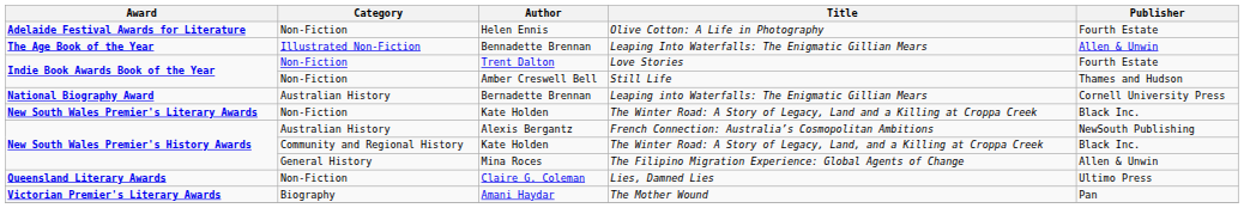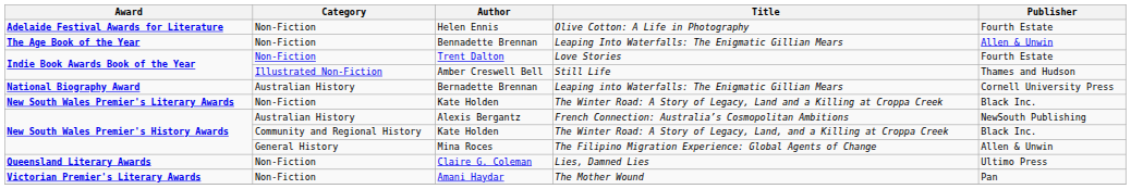 <table class="wikitable" width="100%">
 <tr>
 <th>Award</th>
 <th>Category</th>
 <th>Author</th>
 <th>Title</th>
 <th>Publisher</th>
 </tr>
 <tr>
 <td><strong><a href='#'>Adelaide Festival Awards for Literature</a></strong></td>
 <td>Non-Fiction</td>
 <td>Helen Ennis</td>
 <td><em>Olive Cotton: A Life in Photography</em></td>
 <td>Fourth Estate</td>
 </tr>
 <tr>
 <td><strong><a href='#'>The Age Book of the Year</a></strong></td>
-<td><a href='#'>Illustrated Non-Fiction</a></td>
+<td>Non-Fiction</td>
 <td>Bennadette Brennan</td>
 <td><em>Leaping Into Waterfalls: The Enigmatic Gillian Mears</em></td>
 <td><a href='#'>Allen & Unwin</a></td>
 </tr>
 <tr>
 <td rowspan=2><strong><a href='#'>Indie Book Awards Book of the Year</a></strong></td>
 <td><a href='#'>Non-Fiction</a></td>
 <td><a href='#'>Trent Dalton</a></td>
 <td><em>Love Stories</em></td>
 <td>Fourth Estate</td>
 </tr>
 <tr>
-<td>Non-Fiction</td>
+<td><a href='#'>Illustrated Non-Fiction</a></td>
 <td>Amber Creswell Bell</td>
 <td><em>Still Life</em></td>
 <td>Thames and Hudson</td>
 </tr>
 <tr>
 <td><strong><a href='#'>National Biography Award</a></strong></td>
 <td>Australian History</td>
 <td>Bernadette Brennan</td>
 <td><em>Leaping into Waterfalls: The Enigmatic Gillian Mears</em></td>
 <td>Cornell University Press</td>
 </tr>
 <tr>
 <td><strong><a href='#'>New South Wales Premier's Literary Awards</a></strong></td>
 <td>Non-Fiction</td>
 <td>Kate Holden</td>
 <td><em>The Winter Road: A Story of Legacy, Land and a Killing at Croppa Creek</em></td>
 <td>Black Inc.</td>
 </tr>
 <tr>
 <td rowspan="3"><strong><a href='#'>New South Wales Premier's History Awards</a></strong></td>
 <td>Australian History</td>
 <td>Alexis Bergantz</td>
 <td><em>French Connection: Australia’s Cosmopolitan Ambitions</em></td>
 <td>NewSouth Publishing</td>
 </tr>
 <tr>
 <td>Community and Regional History</td>
 <td>Kate Holden</td>
 <td><em>The Winter Road: A Story of Legacy, Land, and a Killing at Croppa Creek</em></td>
 <td>Black Inc.</td>
 </tr>
 <tr>
 <td>General History</td>
 <td>Mina Roces</td>
 <td><em>The Filipino Migration Experience: Global Agents of Change</em></td>
 <td>Allen & Unwin</td>
 </tr>
 <tr>
 <td><strong><a href='#'>Queensland Literary Awards</a></strong></td>
 <td>Non-Fiction</td>
 <td><a href='#'>Claire G. Coleman</a></td>
 <td><em>Lies, Damned Lies</em></td>
 <td>Ultimo Press</td>
 </tr>
 <tr>
 <td><strong><a href='#'>Victorian Premier's Literary Awards</a></strong></td>
-<td>Biography</td>
+<td>Non-Fiction</td>
 <td><a href='#'>Amani Haydar</a></td>
 <td><em>The Mother Wound</em></td>
 <td>Pan</td>
 </tr>
 <tr>
 </tr>
 </table>
